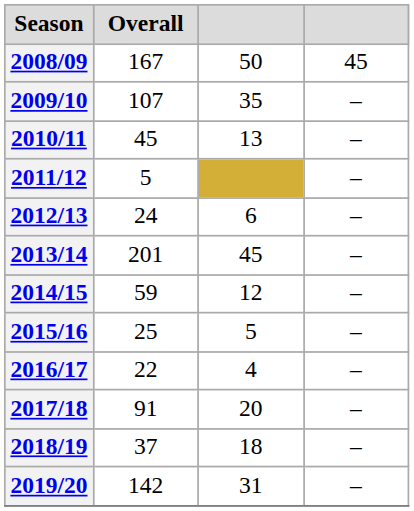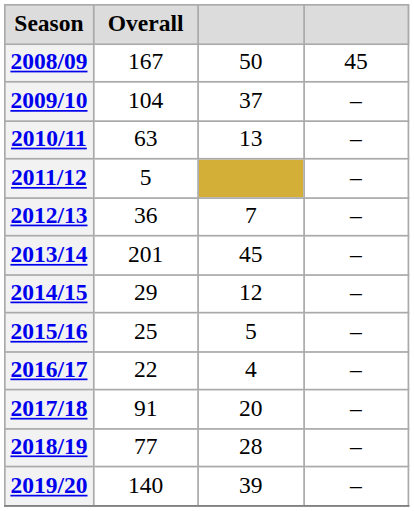 <table class="wikitable plainrowheaders" style="background:#fff; font-size:86%; border:gray solid 1px; border-collapse:collapse;">
 <tr style="background:#ccc; text-align:center;">
 <th scope="col" style="background:#dcdcdc; width:45px;">Season</th>
 <th scope="col" style="background:#dcdcdc; width:55px;">Overall</th>
 <th scope="col" style="background:#dcdcdc; width:55px;"></th>
 <th scope="col" style="background:#dcdcdc; width:55px;"></th>
 </tr>
 <tr align=center>
 <th scope=row><a href='#'>2008/09</a></th>
 <td>167</td>
 <td>50</td>
 <td>45</td>
 </tr>
 <tr align=center>
 <th scope=row><a href='#'>2009/10</a></th>
-<td>107</td>
-<td>35</td>
+<td>104</td>
+<td>37</td>
 <td>–</td>
 </tr>
 <tr align=center>
 <th scope=row><a href='#'>2010/11</a></th>
-<td>45</td>
+<td>63</td>
 <td>13</td>
 <td>–</td>
 </tr>
 <tr align=center>
 <th scope=row><a href='#'>2011/12</a></th>
 <td>5</td>
 <td bgcolor=#D4AF37></td>
 <td>–</td>
 </tr>
 <tr align=center>
 <th scope=row><a href='#'>2012/13</a></th>
-<td>24</td>
-<td>6</td>
+<td>36</td>
+<td>7</td>
 <td>–</td>
 </tr>
 <tr align=center>
 <th scope=row><a href='#'>2013/14</a></th>
 <td>201</td>
 <td>45</td>
 <td>–</td>
 </tr>
 <tr align=center>
 <th scope=row><a href='#'>2014/15</a></th>
-<td>59</td>
+<td>29</td>
 <td>12</td>
 <td>–</td>
 </tr>
 <tr align=center>
 <th scope=row><a href='#'>2015/16</a></th>
 <td>25</td>
 <td>5</td>
 <td>–</td>
 </tr>
 <tr align=center>
 <th scope=row><a href='#'>2016/17</a></th>
 <td>22</td>
 <td>4</td>
 <td>–</td>
 </tr>
 <tr align=center>
 <th scope=row><a href='#'>2017/18</a></th>
 <td>91</td>
 <td>20</td>
 <td>–</td>
 </tr>
 <tr align=center>
 <th scope=row><a href='#'>2018/19</a></th>
-<td>37</td>
-<td>18</td>
+<td>77</td>
+<td>28</td>
 <td>–</td>
 </tr>
 <tr align=center>
 <th scope=row><a href='#'>2019/20</a></th>
-<td>142</td>
-<td>31</td>
+<td>140</td>
+<td>39</td>
 <td>–</td>
 </tr>
 <tr>
 </tr>
 </table>
